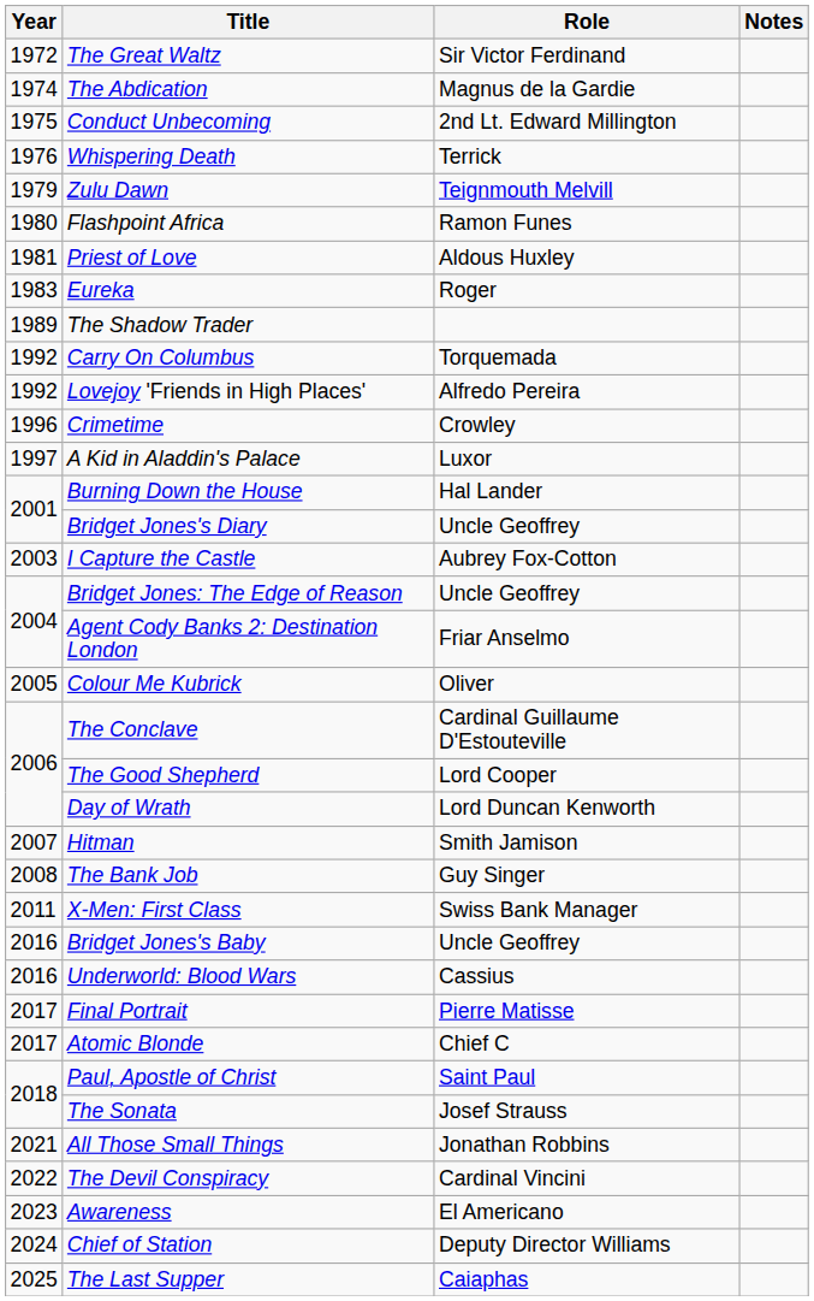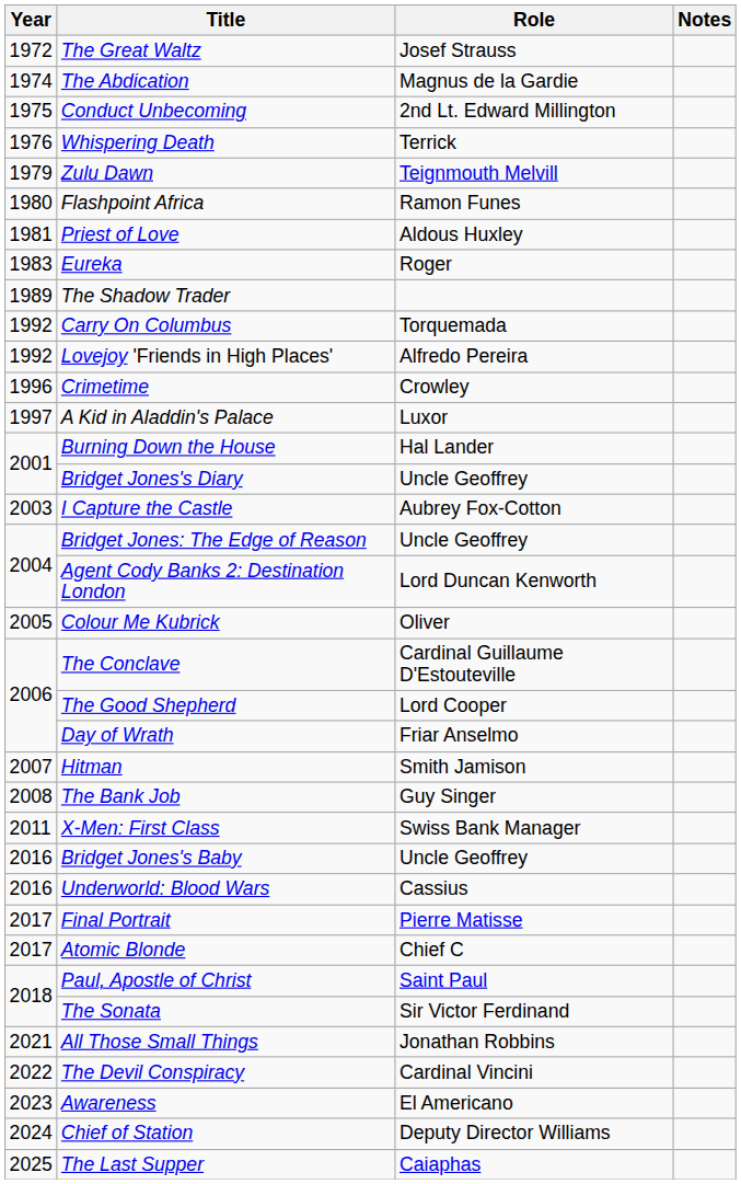 <table class="wikitable">
 <tr>
 <th>Year</th>
 <th>Title</th>
 <th>Role</th>
 <th>Notes</th>
 </tr>
 <tr>
 <td>1972</td>
 <td><em><a href='#'>The Great Waltz</a></em></td>
-<td>Sir Victor Ferdinand</td>
+<td>Josef Strauss</td>
 <td></td>
 </tr>
 <tr>
 <td>1974</td>
 <td><em><a href='#'>The Abdication</a></em></td>
 <td>Magnus de la Gardie</td>
 <td></td>
 </tr>
 <tr>
 <td>1975</td>
 <td><em><a href='#'>Conduct Unbecoming</a></em></td>
 <td>2nd Lt. Edward Millington</td>
 <td></td>
 </tr>
 <tr>
 <td>1976</td>
 <td><em><a href='#'>Whispering Death</a></em></td>
 <td>Terrick</td>
 <td></td>
 </tr>
 <tr>
 <td>1979</td>
 <td><em><a href='#'>Zulu Dawn</a></em></td>
 <td><a href='#'>Teignmouth Melvill</a></td>
 <td></td>
 </tr>
 <tr>
 <td>1980</td>
 <td><em>Flashpoint Africa</em></td>
 <td>Ramon Funes</td>
 <td></td>
 </tr>
 <tr>
 <td>1981</td>
 <td><em><a href='#'>Priest of Love</a></em></td>
 <td>Aldous Huxley</td>
 <td></td>
 </tr>
 <tr>
 <td>1983</td>
 <td><em><a href='#'>Eureka</a></em></td>
 <td>Roger</td>
 <td></td>
 </tr>
 <tr>
 <td>1989</td>
 <td><em>The Shadow Trader</em></td>
 <td></td>
 <td></td>
 </tr>
 <tr>
 <td>1992</td>
 <td><em><a href='#'>Carry On Columbus</a></em></td>
 <td>Torquemada</td>
 <td></td>
 </tr>
 <tr>
 <td>1992</td>
 <td><em><a href='#'>Lovejoy</a></em> 'Friends in High Places'</td>
 <td>Alfredo Pereira</td>
 <td></td>
 </tr>
 <tr>
 <td>1996</td>
 <td><em><a href='#'>Crimetime</a></em></td>
 <td>Crowley</td>
 <td></td>
 </tr>
 <tr>
 <td>1997</td>
 <td><em>A Kid in Aladdin's Palace</em></td>
 <td>Luxor</td>
 <td></td>
 </tr>
 <tr>
 <td rowspan="2">2001</td>
 <td><em><a href='#'>Burning Down the House</a></em></td>
 <td>Hal Lander</td>
 <td></td>
 </tr>
 <tr>
 <td><em><a href='#'>Bridget Jones's Diary</a></em></td>
 <td>Uncle Geoffrey</td>
 <td></td>
 </tr>
 <tr>
 <td>2003</td>
 <td><em><a href='#'>I Capture the Castle</a></em></td>
 <td>Aubrey Fox-Cotton</td>
 <td></td>
 </tr>
 <tr>
 <td rowspan="2">2004</td>
 <td><em><a href='#'>Bridget Jones: The Edge of Reason</a></em></td>
 <td>Uncle Geoffrey</td>
 <td></td>
 </tr>
 <tr>
 <td><em><a href='#'>Agent Cody Banks 2: Destination London</a></em></td>
-<td>Friar Anselmo</td>
+<td>Lord Duncan Kenworth</td>
 <td></td>
 </tr>
 <tr>
 <td>2005</td>
 <td><em><a href='#'>Colour Me Kubrick</a></em></td>
 <td>Oliver</td>
 <td></td>
 </tr>
 <tr>
 <td rowspan="3">2006</td>
 <td><em><a href='#'>The Conclave</a></em></td>
 <td>Cardinal Guillaume D'Estouteville</td>
 <td></td>
 </tr>
 <tr>
 <td><em><a href='#'>The Good Shepherd</a></em></td>
 <td>Lord Cooper</td>
 <td></td>
 </tr>
 <tr>
 <td><em><a href='#'>Day of Wrath</a></em></td>
-<td>Lord Duncan Kenworth</td>
+<td>Friar Anselmo</td>
 <td></td>
 </tr>
 <tr>
 <td>2007</td>
 <td><em><a href='#'>Hitman</a></em></td>
 <td>Smith Jamison</td>
 <td></td>
 </tr>
 <tr>
 <td>2008</td>
 <td><em><a href='#'>The Bank Job</a></em></td>
 <td>Guy Singer</td>
 <td></td>
 </tr>
 <tr>
 <td>2011</td>
 <td><em><a href='#'>X-Men: First Class</a></em></td>
 <td>Swiss Bank Manager</td>
 <td></td>
 </tr>
 <tr>
 <td>2016</td>
 <td><em><a href='#'>Bridget Jones's Baby</a></em></td>
 <td>Uncle Geoffrey</td>
 <td></td>
 </tr>
 <tr>
 <td>2016</td>
 <td><em><a href='#'>Underworld: Blood Wars</a></em></td>
 <td>Cassius</td>
 <td></td>
 </tr>
 <tr>
 <td>2017</td>
 <td><em><a href='#'>Final Portrait</a></em></td>
 <td><a href='#'>Pierre Matisse</a></td>
 <td></td>
 </tr>
 <tr>
 <td>2017</td>
 <td><em><a href='#'>Atomic Blonde</a></em></td>
 <td>Chief C</td>
 <td></td>
 </tr>
 <tr>
 <td rowspan="2">2018</td>
 <td><em><a href='#'>Paul, Apostle of Christ</a></em></td>
 <td><a href='#'>Saint Paul</a></td>
 <td></td>
 </tr>
 <tr>
 <td><em><a href='#'>The Sonata</a></em></td>
-<td>Josef Strauss</td>
+<td>Sir Victor Ferdinand</td>
 <td></td>
 </tr>
 <tr>
 <td>2021</td>
 <td><em><a href='#'>All Those Small Things</a></em></td>
 <td>Jonathan Robbins</td>
 <td></td>
 </tr>
 <tr>
 <td>2022</td>
 <td><em><a href='#'>The Devil Conspiracy</a></em></td>
 <td>Cardinal Vincini</td>
 <td></td>
 </tr>
 <tr>
 <td>2023</td>
 <td><em><a href='#'>Awareness</a></em></td>
 <td>El Americano</td>
 <td></td>
 </tr>
 <tr>
 <td>2024</td>
 <td><em><a href='#'>Chief of Station</a></em></td>
 <td>Deputy Director Williams</td>
 <td></td>
 </tr>
 <tr>
 <td>2025</td>
 <td><em><a href='#'>The Last Supper</a></em></td>
 <td><a href='#'>Caiaphas</a></td>
 <td></td>
 </tr>
 </table>
